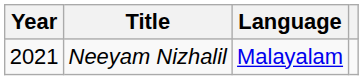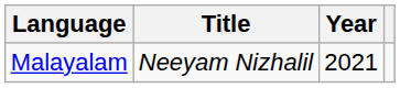 <table class="wikitable">
 <tr>
+<th>Language</th>
+<th>Title</th>
 <th>Year</th>
-<th>Title</th>
-<th>Language</th>
 <th></th>
 </tr>
 <tr>
+<td><a href='#'>Malayalam</a></td>
+<td><em>Neeyam Nizhalil</em></td>
 <td>2021</td>
-<td><em>Neeyam Nizhalil</em></td>
-<td><a href='#'>Malayalam</a></td>
 <td></td>
 </tr>
 </table>
